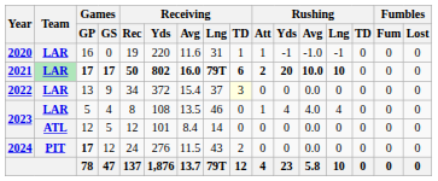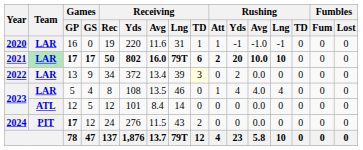 <table class="wikitable" style="text-align:center; width=%75">
 <tr>
 <th rowspan="2">Year</th>
 <th rowspan="2">Team</th>
 <th colspan="2">Games</th>
 <th colspan="5">Receiving</th>
 <th colspan="5">Rushing</th>
 <th colspan="2">Fumbles</th>
 </tr>
 <tr>
 <th>GP</th>
 <th>GS</th>
 <th>Rec</th>
 <th>Yds</th>
 <th>Avg</th>
 <th>Lng</th>
 <th>TD</th>
 <th>Att</th>
 <th>Yds</th>
 <th>Avg</th>
 <th>Lng</th>
 <th>TD</th>
 <th>Fum</th>
 <th>Lost</th>
 </tr>
 <tr>
 <th><a href='#'>2020</a></th>
 <th><a href='#'>LAR</a></th>
 <td>16</td>
 <td>0</td>
 <td>19</td>
 <td>220</td>
 <td>11.6</td>
 <td>31</td>
 <td>1</td>
 <td>1</td>
 <td>-1</td>
 <td>-1.0</td>
 <td>-1</td>
 <td>0</td>
 <td>0</td>
 <td>0</td>
 </tr>
 <tr>
 <th><a href='#'>2021</a></th>
 <th style="background:#afe6ba; width:3em;"><a href='#'>LAR</a></th>
 <td><strong>17</strong></td>
 <td><strong>17</strong></td>
 <td><strong>50</strong></td>
 <td><strong>802</strong></td>
 <td><strong>16.0</strong></td>
 <td><strong>79T</strong></td>
 <td><strong>6</strong></td>
 <td><strong>2</strong></td>
 <td><strong>20</strong></td>
 <td><strong>10.0</strong></td>
 <td><strong>10</strong></td>
 <td>0</td>
 <td>0</td>
 <td>0</td>
 </tr>
 <tr>
 <th><a href='#'>2022</a></th>
 <th><a href='#'>LAR</a></th>
 <td>13</td>
 <td>9</td>
 <td>34</td>
 <td>372</td>
-<td>15.4</td>
-<td>37</td>
+<td>13.4</td>
+<td>39</td>
 <td style="background: lightyellow;">3</td>
 <td>0</td>
-<td>0</td>
+<td>2</td>
 <td>0.0</td>
 <td>0</td>
 <td>0</td>
 <td>0</td>
 <td>0</td>
 </tr>
 <tr>
 <th rowspan="2"><a href='#'>2023</a></th>
 <th><a href='#'>LAR</a></th>
 <td>5</td>
 <td>4</td>
 <td>8</td>
 <td>108</td>
 <td>13.5</td>
 <td>46</td>
 <td>0</td>
 <td>1</td>
 <td>4</td>
 <td>4.0</td>
 <td>4</td>
 <td>0</td>
 <td>0</td>
 <td>0</td>
 </tr>
 <tr>
 <th><a href='#'>ATL</a></th>
 <td>12</td>
 <td>5</td>
 <td>12</td>
 <td>101</td>
 <td>8.4</td>
 <td>14</td>
 <td>0</td>
 <td>0</td>
 <td>0</td>
 <td>0.0</td>
 <td>0</td>
 <td>0</td>
 <td>0</td>
 <td>0</td>
 </tr>
 <tr>
 <th><a href='#'>2024</a></th>
 <th><a href='#'>PIT</a></th>
 <td><strong>17</strong></td>
 <td>12</td>
 <td>24</td>
 <td>276</td>
 <td>11.5</td>
 <td>43</td>
 <td>2</td>
 <td>0</td>
 <td>0</td>
 <td>0.0</td>
 <td>0</td>
 <td>0</td>
 <td>0</td>
 <td>0</td>
 </tr>
 <tr>
 <th colspan="2"></th>
 <th>78</th>
 <th>47</th>
 <th>137</th>
 <th>1,876</th>
 <th>13.7</th>
 <th>79T</th>
 <th>12</th>
 <th>4</th>
 <th>23</th>
 <th>5.8</th>
 <th>10</th>
 <th>0</th>
 <th>0</th>
 <th>0</th>
 </tr>
 </table>
